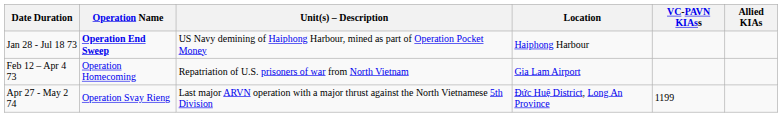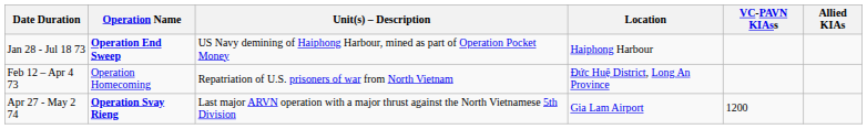 <table class="wikitable sortable">
 <tr>
 <th>Date Duration</th>
 <th><a href='#'>Operation</a> Name</th>
 <th>Unit(s) – Description</th>
 <th>Location</th>
 <th><a href='#'>VC</a>-<a href='#'>PAVN</a> <a href='#'>KIAs</a>s</th>
 <th>Allied KIAs</th>
 </tr>
 <tr>
 <td>Jan 28 - Jul 18 73</td>
 <td><strong><a href='#'>Operation End Sweep</a></strong></td>
 <td>US Navy demining of <a href='#'>Haiphong</a> Harbour, mined as part of <a href='#'>Operation Pocket Money</a></td>
 <td><a href='#'>Haiphong</a> Harbour</td>
 <td></td>
 <td></td>
 </tr>
 <tr>
 <td>Feb 12 – Apr 4 73</td>
 <td><a href='#'>Operation Homecoming</a></td>
 <td>Repatriation of U.S. <a href='#'>prisoners of war</a> from <a href='#'>North Vietnam</a></td>
-<td><a href='#'>Gia Lam Airport</a></td>
+<td><a href='#'>Đức Huệ District</a>, <a href='#'>Long An Province</a></td>
 <td></td>
 <td></td>
 </tr>
 <tr>
 <td>Apr 27 - May 2 74</td>
-<td><a href='#'>Operation Svay Rieng</a></td>
+<td><strong><a href='#'>Operation Svay Rieng</a></strong></td>
 <td>Last major <a href='#'>ARVN</a> operation with a major thrust against the North Vietnamese <a href='#'>5th Division</a></td>
-<td><a href='#'>Đức Huệ District</a>, <a href='#'>Long An Province</a></td>
-<td>1199</td>
+<td><a href='#'>Gia Lam Airport</a></td>
+<td>1200</td>
 <td></td>
 </tr>
 </table>
